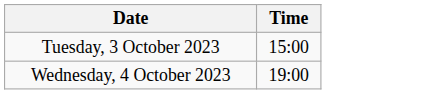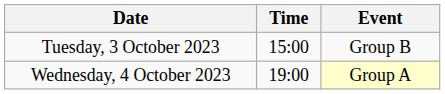 <table class="wikitable" style="text-align:center;">
 <tr>
 <th width=220>Date</th>
 <th width=50>Time</th>
+<th width=100>Event</th>
 </tr>
 <tr>
 <td>Tuesday, 3 October 2023</td>
 <td>15:00</td>
+<td>Group B</td>
 </tr>
 <tr>
 <td>Wednesday, 4 October 2023</td>
 <td>19:00</td>
+<td bgcolor="ffffcc">Group A</td>
 </tr>
 </table>
